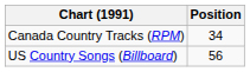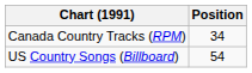 <table class="wikitable sortable">
 <tr>
 <th scope="col">Chart (1991)</th>
 <th scope="col">Position</th>
 </tr>
 <tr>
 <td>Canada Country Tracks (<em><a href='#'>RPM</a></em>)</td>
 <td align="center">34</td>
 </tr>
 <tr>
 <td>US <a href='#'>Country Songs</a> (<em><a href='#'>Billboard</a></em>)</td>
-<td align="center">56</td>
+<td align="center">54</td>
 </tr>
 </table>
